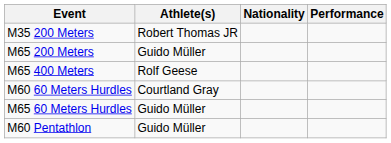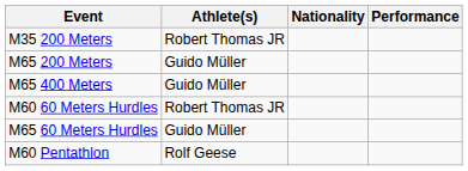 <table class="wikitable">
 <tr>
 <th>Event</th>
 <th>Athlete(s)</th>
 <th>Nationality</th>
 <th>Performance</th>
 </tr>
 <tr>
 <td>M35 <a href='#'>200 Meters</a></td>
 <td>Robert Thomas JR</td>
 <td></td>
 <td></td>
 </tr>
 <tr>
 <td>M65 <a href='#'>200 Meters</a></td>
 <td>Guido Müller</td>
 <td></td>
 <td></td>
 </tr>
 <tr>
 <td>M65 <a href='#'>400 Meters</a></td>
-<td>Rolf Geese</td>
+<td>Guido Müller</td>
 <td></td>
 <td></td>
 </tr>
 <tr>
 <td>M60 <a href='#'>60 Meters Hurdles</a></td>
-<td>Courtland Gray</td>
+<td>Robert Thomas JR</td>
 <td></td>
 <td></td>
 </tr>
 <tr>
 <td>M65 <a href='#'>60 Meters Hurdles</a></td>
 <td>Guido Müller</td>
 <td></td>
 <td></td>
 </tr>
 <tr>
 <td>M60 <a href='#'>Pentathlon</a></td>
-<td>Guido Müller</td>
+<td>Rolf Geese</td>
 <td></td>
 <td></td>
 </tr>
 </table>
